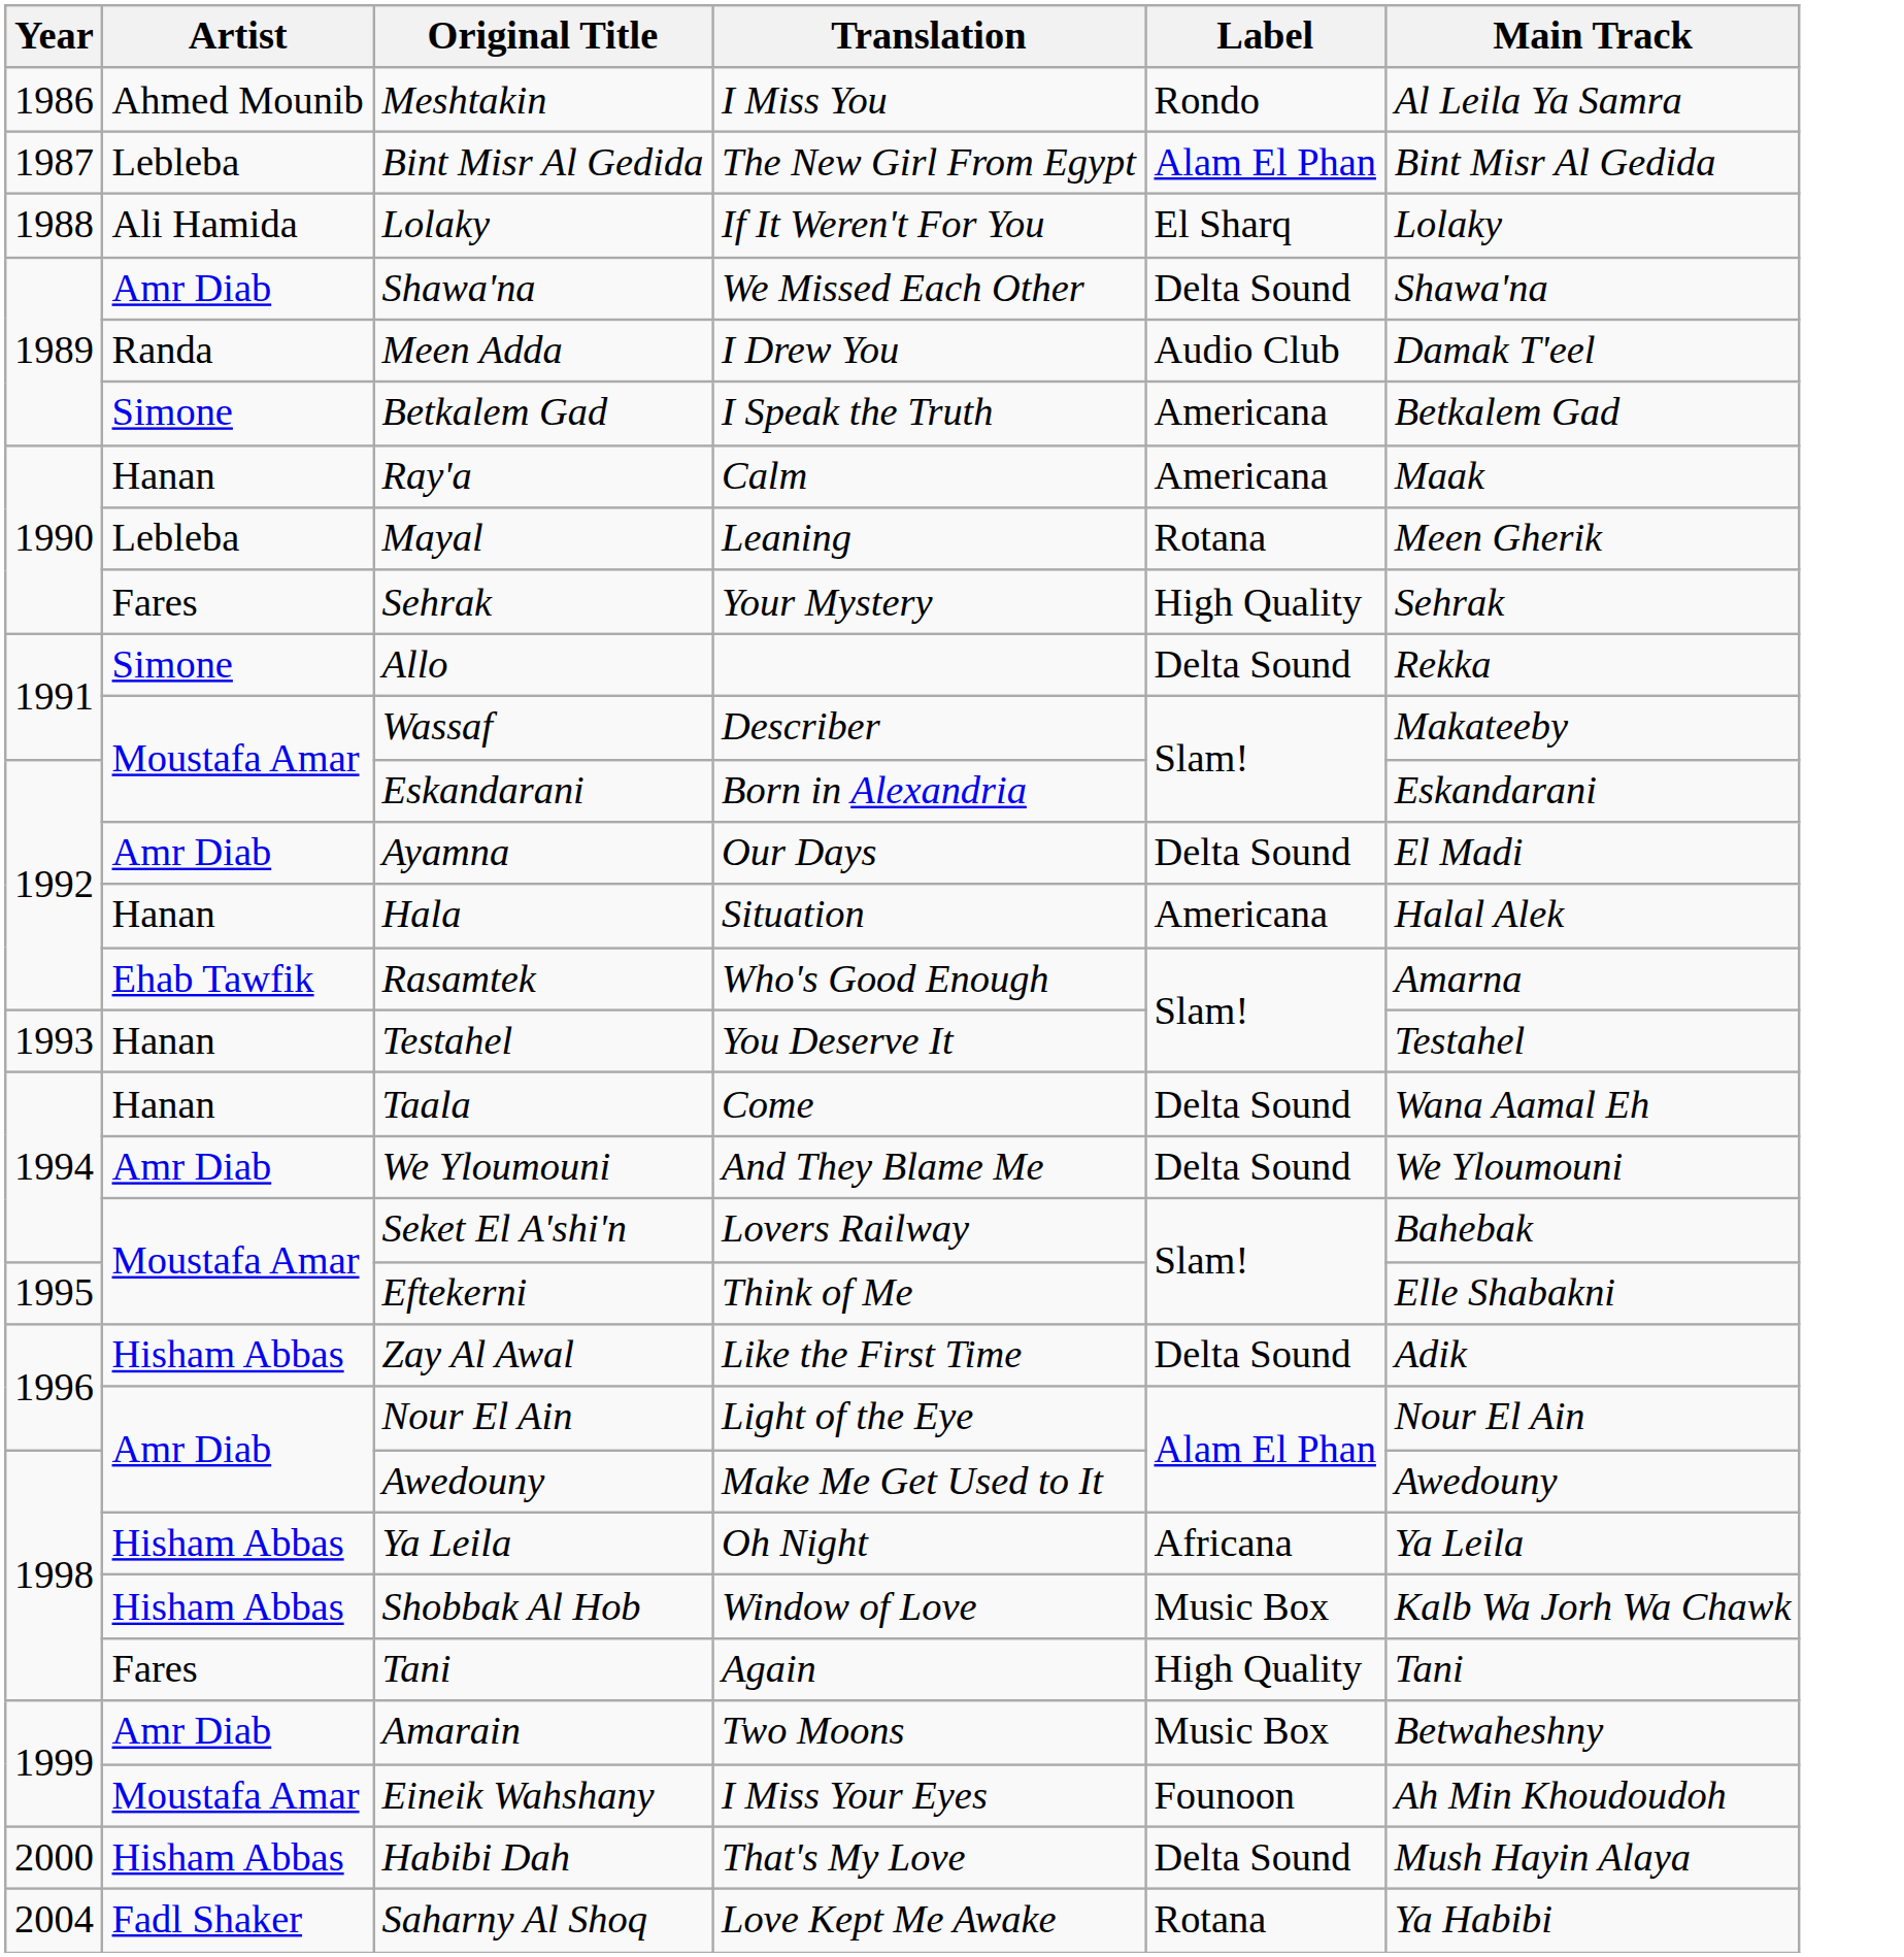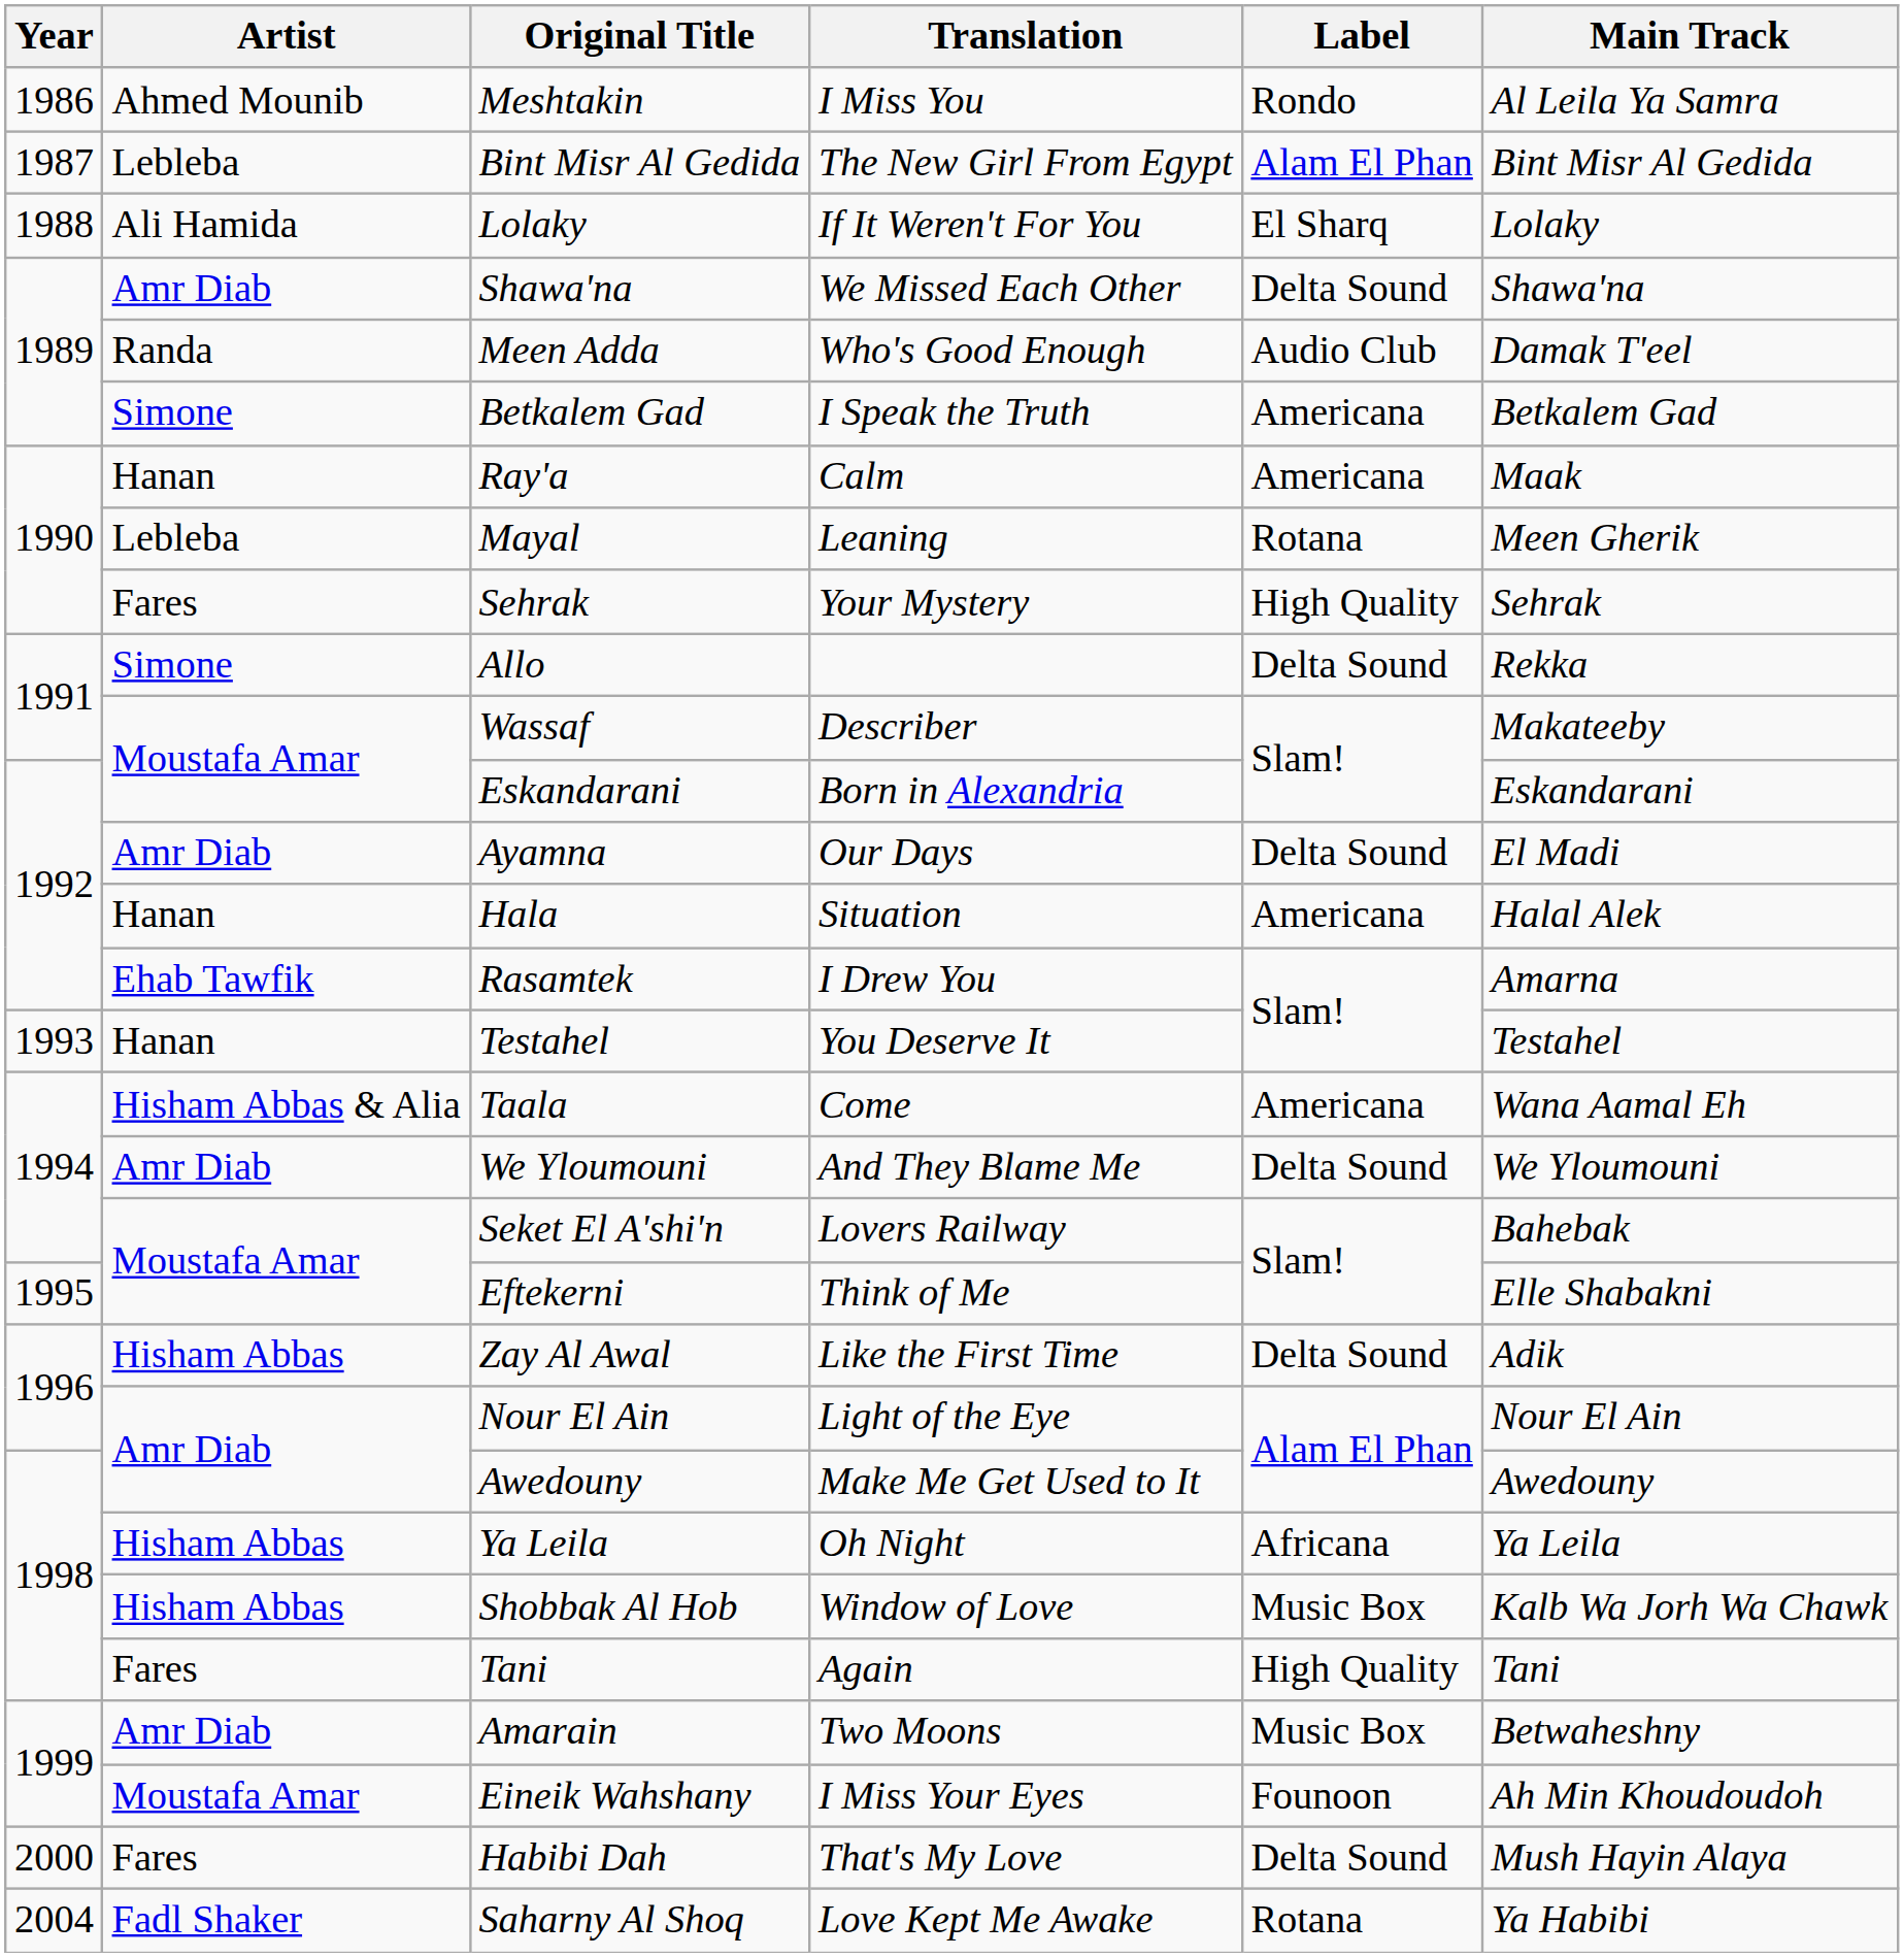 <table class="wikitable sortable" border="2">
 <tr>
 <th scope="col">Year</th>
 <th scope="col">Artist</th>
 <th scope="col">Original Title</th>
 <th scope="col">Translation</th>
 <th scope="col">Label</th>
 <th scope="col">Main Track</th>
 </tr>
 <tr>
 <td>1986</td>
 <td>Ahmed Mounib</td>
 <td><em>Meshtakin</em></td>
 <td><em>I Miss You</em></td>
 <td>Rondo</td>
 <td><em>Al Leila Ya Samra</em></td>
 </tr>
 <tr>
 <td>1987</td>
 <td>Lebleba</td>
 <td><em>Bint Misr Al Gedida</em></td>
 <td><em>The New Girl From Egypt</em></td>
 <td><a href='#'>Alam El Phan</a></td>
 <td><em>Bint Misr Al Gedida</em></td>
 </tr>
 <tr>
 <td>1988</td>
 <td>Ali Hamida</td>
 <td><em>Lolaky</em></td>
 <td><em>If It Weren't For You</em></td>
 <td>El Sharq</td>
 <td><em>Lolaky</em></td>
 </tr>
 <tr>
 <td rowspan="3">1989</td>
 <td><a href='#'>Amr Diab</a></td>
 <td><em>Shawa'na</em></td>
 <td><em>We Missed Each Other</em></td>
 <td>Delta Sound</td>
 <td><em>Shawa'na</em></td>
 </tr>
 <tr>
 <td>Randa</td>
 <td><em>Meen Adda</em></td>
-<td><em>I Drew You</em></td>
+<td><em>Who's Good Enough</em></td>
 <td>Audio Club</td>
 <td><em>Damak T'eel</em></td>
 </tr>
 <tr>
 <td><a href='#'>Simone</a></td>
 <td><em>Betkalem Gad</em></td>
 <td><em>I Speak the Truth</em></td>
 <td>Americana</td>
 <td><em>Betkalem Gad</em></td>
 </tr>
 <tr>
 <td rowspan="3">1990</td>
 <td>Hanan</td>
 <td><em>Ray'a</em></td>
 <td><em>Calm</em></td>
 <td>Americana</td>
 <td><em>Maak</em></td>
 </tr>
 <tr>
 <td>Lebleba</td>
 <td><em>Mayal</em></td>
 <td><em>Leaning</em></td>
 <td>Rotana</td>
 <td><em>Meen Gherik</em></td>
 </tr>
 <tr>
 <td>Fares</td>
 <td><em>Sehrak</em></td>
 <td><em>Your Mystery</em></td>
 <td>High Quality</td>
 <td><em>Sehrak</em></td>
 </tr>
 <tr>
 <td rowspan="2">1991</td>
 <td><a href='#'>Simone</a></td>
 <td><em>Allo</em></td>
 <td></td>
 <td>Delta Sound</td>
 <td><em>Rekka</em></td>
 </tr>
 <tr>
 <td rowspan="2"><a href='#'>Moustafa Amar</a></td>
 <td><em>Wassaf</em></td>
 <td><em>Describer</em></td>
 <td rowspan="2">Slam!</td>
 <td><em>Makateeby</em></td>
 </tr>
 <tr>
 <td rowspan="4">1992</td>
 <td><em>Eskandarani</em></td>
 <td><em>Born in <a href='#'>Alexandria</a></em></td>
 <td><em>Eskandarani</em></td>
 </tr>
 <tr>
 <td><a href='#'>Amr Diab</a></td>
 <td><em>Ayamna</em></td>
 <td><em>Our Days</em></td>
 <td>Delta Sound</td>
 <td><em>El Madi</em></td>
 </tr>
 <tr>
 <td>Hanan</td>
 <td><em>Hala</em></td>
 <td><em>Situation</em></td>
 <td>Americana</td>
 <td><em>Halal Alek</em></td>
 </tr>
 <tr>
 <td><a href='#'>Ehab Tawfik</a></td>
 <td><em>Rasamtek</em></td>
-<td><em>Who's Good Enough</em></td>
+<td><em>I Drew You</em></td>
 <td rowspan="2">Slam!</td>
 <td><em>Amarna</em></td>
 </tr>
 <tr>
 <td>1993</td>
 <td>Hanan</td>
 <td><em>Testahel</em></td>
 <td><em>You Deserve It</em></td>
 <td><em>Testahel</em></td>
 </tr>
 <tr>
 <td rowspan="3">1994</td>
-<td>Hanan</td>
+<td><a href='#'>Hisham Abbas</a> & Alia</td>
 <td><em>Taala</em></td>
 <td><em>Come</em></td>
-<td>Delta Sound</td>
+<td>Americana</td>
 <td><em>Wana Aamal Eh</em></td>
 </tr>
 <tr>
 <td><a href='#'>Amr Diab</a></td>
 <td><em>We Yloumouni</em></td>
 <td><em>And They Blame Me</em></td>
 <td>Delta Sound</td>
 <td><em>We Yloumouni</em></td>
 </tr>
 <tr>
 <td rowspan="2"><a href='#'>Moustafa Amar</a></td>
 <td><em>Seket El A'shi'n</em></td>
 <td><em>Lovers Railway</em></td>
 <td rowspan="2">Slam!</td>
 <td><em>Bahebak</em></td>
 </tr>
 <tr>
 <td>1995</td>
 <td><em>Eftekerni</em></td>
 <td><em>Think of Me</em></td>
 <td><em>Elle Shabakni</em></td>
 </tr>
 <tr>
 <td rowspan="2">1996</td>
 <td><a href='#'>Hisham Abbas</a></td>
 <td><em>Zay Al Awal</em></td>
 <td><em>Like the First Time</em></td>
 <td>Delta Sound</td>
 <td><em>Adik</em></td>
 </tr>
 <tr>
 <td rowspan="2"><a href='#'>Amr Diab</a></td>
 <td><em>Nour El Ain</em></td>
 <td><em>Light of the Eye</em></td>
 <td rowspan="2"><a href='#'>Alam El Phan</a></td>
 <td><em>Nour El Ain</em></td>
 </tr>
 <tr>
 <td rowspan="4">1998</td>
 <td><em>Awedouny</em></td>
 <td><em>Make Me Get Used to It</em></td>
 <td><em>Awedouny</em></td>
 </tr>
 <tr>
 <td><a href='#'>Hisham Abbas</a></td>
 <td><em>Ya Leila</em></td>
 <td><em>Oh Night</em></td>
 <td>Africana</td>
 <td><em>Ya Leila</em></td>
 </tr>
 <tr>
 <td><a href='#'>Hisham Abbas</a></td>
 <td><em>Shobbak Al Hob</em></td>
 <td><em>Window of Love</em></td>
 <td>Music Box</td>
 <td><em>Kalb Wa Jorh Wa Chawk</em></td>
 </tr>
 <tr>
 <td>Fares</td>
 <td><em>Tani</em></td>
 <td><em>Again</em></td>
 <td>High Quality</td>
 <td><em>Tani</em></td>
 </tr>
 <tr>
 <td rowspan="2">1999</td>
 <td><a href='#'>Amr Diab</a></td>
 <td><em>Amarain</em></td>
 <td><em>Two Moons</em></td>
 <td>Music Box</td>
 <td><em>Betwaheshny</em></td>
 </tr>
 <tr>
 <td><a href='#'>Moustafa Amar</a></td>
 <td><em>Eineik Wahshany</em></td>
 <td><em>I Miss Your Eyes</em></td>
 <td>Founoon</td>
 <td><em>Ah Min Khoudoudoh</em></td>
 </tr>
 <tr>
 <td>2000</td>
-<td><a href='#'>Hisham Abbas</a></td>
+<td>Fares</td>
 <td><em>Habibi Dah</em></td>
 <td><em>That's My Love</em></td>
 <td>Delta Sound</td>
 <td><em>Mush Hayin Alaya</em></td>
 </tr>
 <tr>
 <td>2004</td>
 <td><a href='#'>Fadl Shaker</a></td>
 <td><em>Saharny Al Shoq</em></td>
 <td><em>Love Kept Me Awake</em></td>
 <td>Rotana</td>
 <td><em>Ya Habibi</em></td>
 </tr>
 </table>
